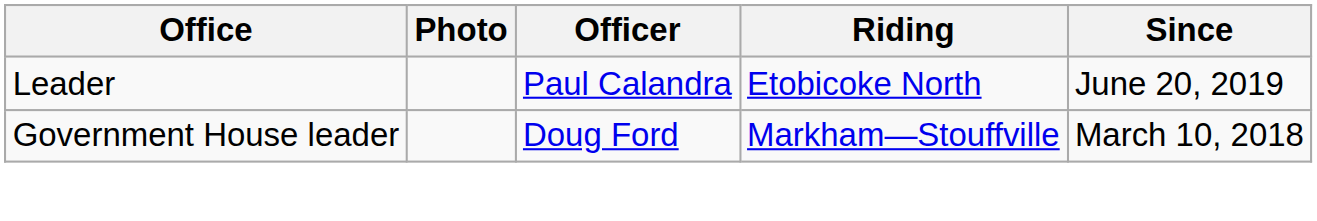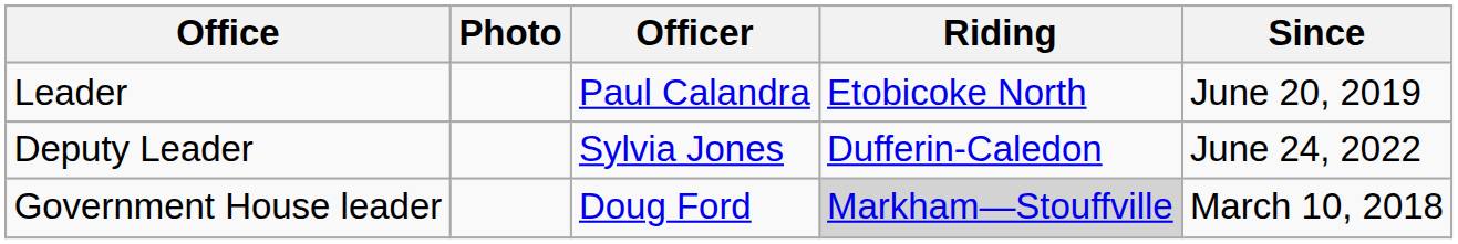 <table class="wikitable">
 <tr>
 <th>Office</th>
 <th>Photo</th>
 <th>Officer</th>
 <th>Riding</th>
 <th>Since</th>
 </tr>
 <tr>
 <td>Leader</td>
 <td></td>
 <td><a href='#'>Paul Calandra</a></td>
 <td><a href='#'>Etobicoke North</a></td>
 <td>June 20, 2019</td>
 </tr>
 <tr>
+<td>Deputy Leader</td>
+<td></td>
+<td><a href='#'>Sylvia Jones</a></td>
+<td><a href='#'>Dufferin-Caledon</a></td>
+<td>June 24, 2022</td>
+</tr>
+<tr>
 <td>Government House leader</td>
 <td></td>
 <td><a href='#'>Doug Ford</a></td>
-<td><a href='#'>Markham—Stouffville</a></td>
+<td style="background: lightgrey;"><a href='#'>Markham—Stouffville</a></td>
 <td>March 10, 2018</td>
 </tr>
 </table>
